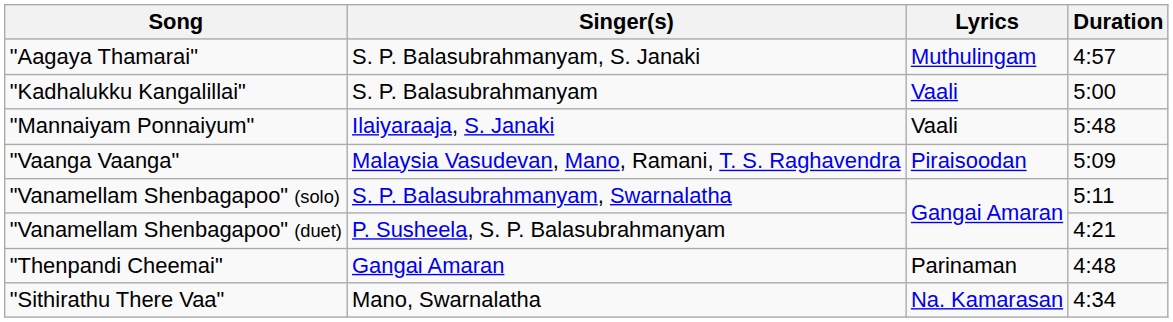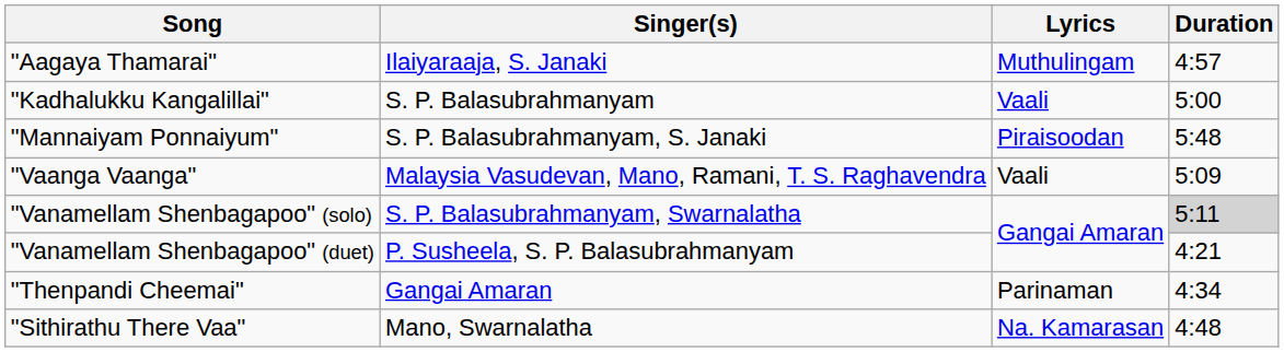 <table class="wikitable">
 <tr>
 <th>Song</th>
 <th>Singer(s)</th>
 <th>Lyrics</th>
 <th>Duration</th>
 </tr>
 <tr>
 <td>"Aagaya Thamarai"</td>
-<td>S. P. Balasubrahmanyam, S. Janaki</td>
+<td><a href='#'>Ilaiyaraaja</a>, <a href='#'>S. Janaki</a></td>
 <td><a href='#'>Muthulingam</a></td>
 <td>4:57</td>
 </tr>
 <tr>
 <td>"Kadhalukku Kangalillai"</td>
 <td>S. P. Balasubrahmanyam</td>
 <td><a href='#'>Vaali</a></td>
 <td>5:00</td>
 </tr>
 <tr>
 <td>"Mannaiyam Ponnaiyum"</td>
-<td><a href='#'>Ilaiyaraaja</a>, <a href='#'>S. Janaki</a></td>
-<td>Vaali</td>
+<td>S. P. Balasubrahmanyam, S. Janaki</td>
+<td><a href='#'>Piraisoodan</a></td>
 <td>5:48</td>
 </tr>
 <tr>
 <td>"Vaanga Vaanga"</td>
 <td><a href='#'>Malaysia Vasudevan</a>, <a href='#'>Mano</a>, Ramani, <a href='#'>T. S. Raghavendra</a></td>
-<td><a href='#'>Piraisoodan</a></td>
+<td>Vaali</td>
 <td>5:09</td>
 </tr>
 <tr>
 <td>"Vanamellam Shenbagapoo" <small>(solo)</small></td>
 <td><a href='#'>S. P. Balasubrahmanyam</a>, <a href='#'>Swarnalatha</a></td>
 <td rowspan=2><a href='#'>Gangai Amaran</a></td>
-<td>5:11</td>
+<td style="background: lightgrey;">5:11</td>
 </tr>
 <tr>
 <td>"Vanamellam Shenbagapoo" <small>(duet)</small></td>
 <td><a href='#'>P. Susheela</a>, S. P. Balasubrahmanyam</td>
 <td>4:21</td>
 </tr>
 <tr>
 <td>"Thenpandi Cheemai"</td>
 <td><a href='#'>Gangai Amaran</a></td>
 <td>Parinaman</td>
-<td>4:48</td>
+<td>4:34</td>
 </tr>
 <tr>
 <td>"Sithirathu There Vaa"</td>
 <td>Mano, Swarnalatha</td>
 <td><a href='#'>Na. Kamarasan</a></td>
-<td>4:34</td>
+<td>4:48</td>
 </tr>
 </table>
